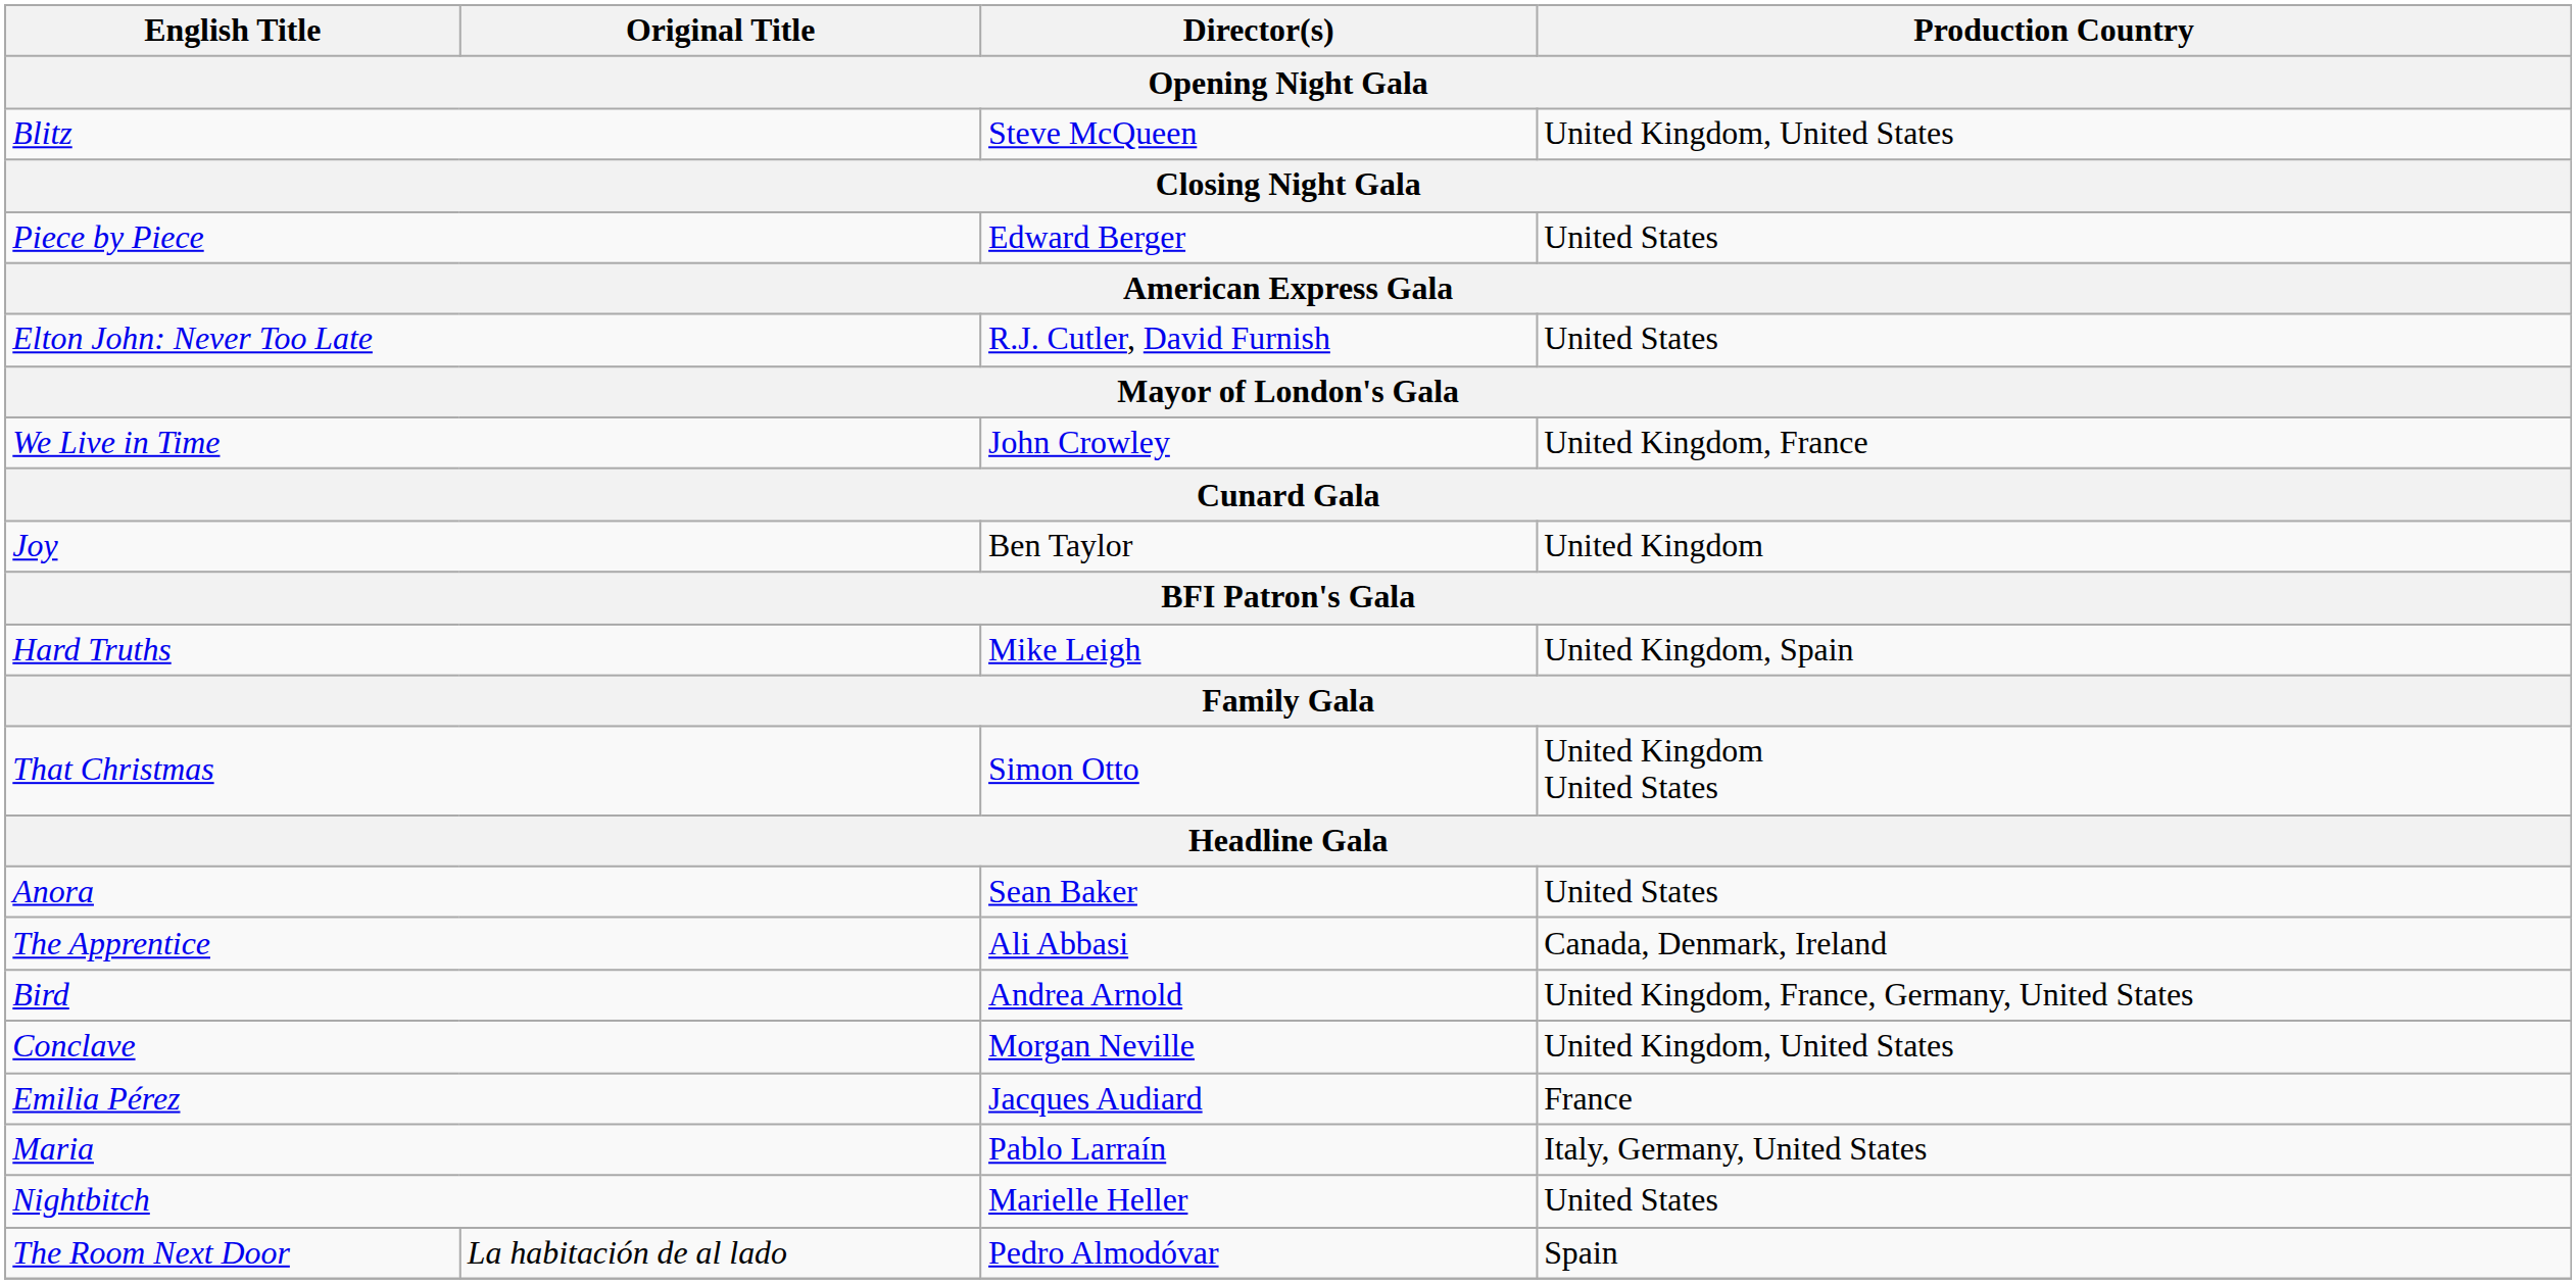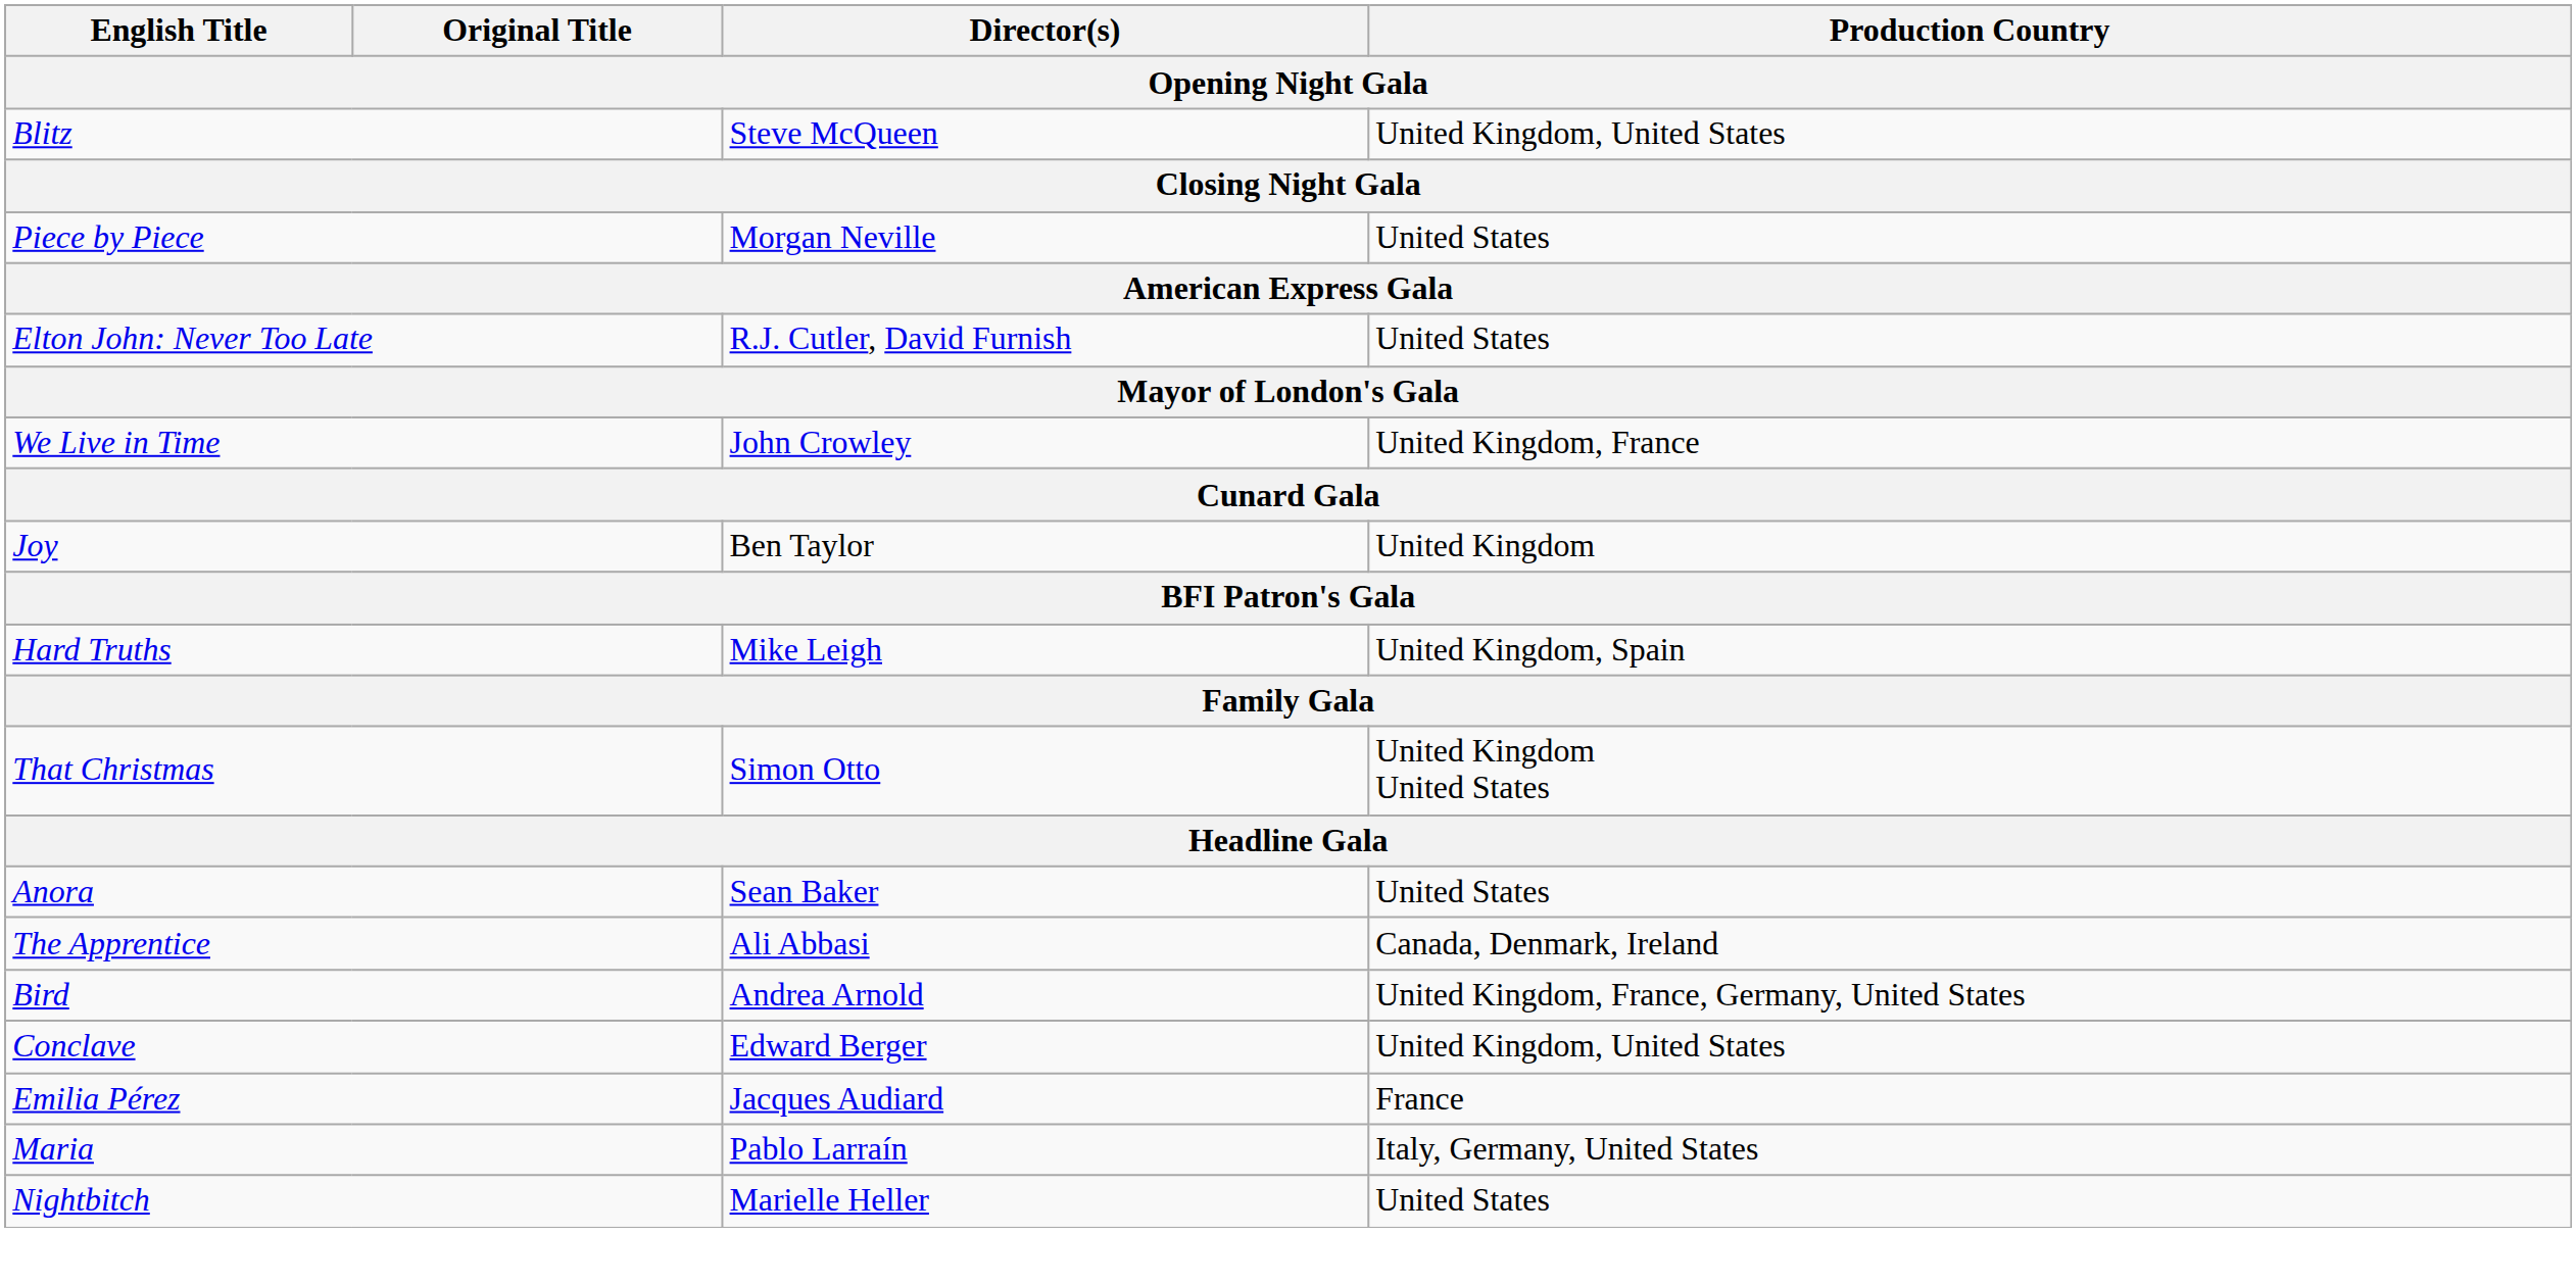 <table class="wikitable" style="width:100%; margin-bottom:4px">
 <tr>
 <th>English Title</th>
 <th>Original Title</th>
 <th>Director(s)</th>
 <th>Production Country</th>
 </tr>
 <tr>
 <th colspan="4">Opening Night Gala</th>
 </tr>
 <tr>
 <td colspan="2"><em><a href='#'>Blitz</a></em></td>
 <td><a href='#'>Steve McQueen</a></td>
 <td>United Kingdom, United States</td>
 </tr>
 <tr>
 <th colspan="4">Closing Night Gala</th>
 </tr>
 <tr>
 <td colspan="2"><em><a href='#'>Piece by Piece</a></em></td>
-<td><a href='#'>Edward Berger</a></td>
+<td><a href='#'>Morgan Neville</a></td>
 <td>United States</td>
 </tr>
 <tr>
 <th colspan="4">American Express Gala</th>
 </tr>
 <tr>
 <td colspan="2"><em><a href='#'>Elton John: Never Too Late</a></em></td>
 <td><a href='#'>R.J. Cutler</a>, <a href='#'>David Furnish</a></td>
 <td>United States</td>
 </tr>
 <tr>
 <th colspan="4">Mayor of London's Gala</th>
 </tr>
 <tr>
 <td colspan="2"><em><a href='#'>We Live in Time</a></em></td>
 <td><a href='#'>John Crowley</a></td>
 <td>United Kingdom, France</td>
 </tr>
 <tr>
 <th colspan="4">Cunard Gala</th>
 </tr>
 <tr>
 <td colspan="2"><em><a href='#'>Joy</a></em></td>
 <td>Ben Taylor</td>
 <td>United Kingdom</td>
 </tr>
 <tr>
 <th colspan="4">BFI Patron's Gala</th>
 </tr>
 <tr>
 <td colspan="2"><em><a href='#'>Hard Truths</a></em></td>
 <td><a href='#'>Mike Leigh</a></td>
 <td>United Kingdom, Spain</td>
 </tr>
 <tr>
 <th colspan="4">Family Gala</th>
 </tr>
 <tr>
 <td colspan="2"><em><a href='#'>That Christmas</a></em></td>
 <td><a href='#'>Simon Otto</a></td>
 <td>United Kingdom<br>United States</td>
 </tr>
 <tr>
 <th colspan="4">Headline Gala</th>
 </tr>
 <tr>
 <td colspan="2"><em><a href='#'>Anora</a></em></td>
 <td><a href='#'>Sean Baker</a></td>
 <td>United States</td>
 </tr>
 <tr>
 <td colspan="2"><em><a href='#'>The Apprentice</a></em></td>
 <td><a href='#'>Ali Abbasi</a></td>
 <td>Canada, Denmark, Ireland</td>
 </tr>
 <tr>
 <td colspan="2"><em><a href='#'>Bird</a></em></td>
 <td><a href='#'>Andrea Arnold</a></td>
 <td>United Kingdom, France, Germany, United States</td>
 </tr>
 <tr>
 <td colspan="2"><a href='#'><em>Conclave</em></a></td>
-<td><a href='#'>Morgan Neville</a></td>
+<td><a href='#'>Edward Berger</a></td>
 <td>United Kingdom, United States</td>
 </tr>
 <tr>
 <td colspan="2"><em><a href='#'>Emilia Pérez</a></em></td>
 <td><a href='#'>Jacques Audiard</a></td>
 <td>France</td>
 </tr>
 <tr>
 <td colspan="2"><em><a href='#'>Maria</a></em></td>
 <td><a href='#'>Pablo Larraín</a></td>
 <td>Italy, Germany, United States</td>
 </tr>
 <tr>
 <td colspan="2"><em><a href='#'>Nightbitch</a></em></td>
 <td><a href='#'>Marielle Heller</a></td>
 <td>United States</td>
 </tr>
 <tr>
-<td><em><a href='#'>The Room Next Door</a></em></td>
-<td><em>La habitación de al lado</em></td>
-<td><a href='#'>Pedro Almodóvar</a></td>
-<td>Spain</td>
-</tr>
-<tr>
 </tr>
 </table>
